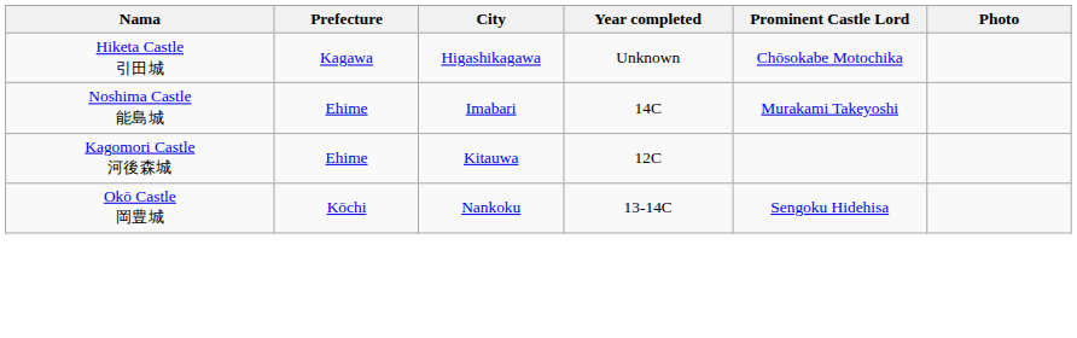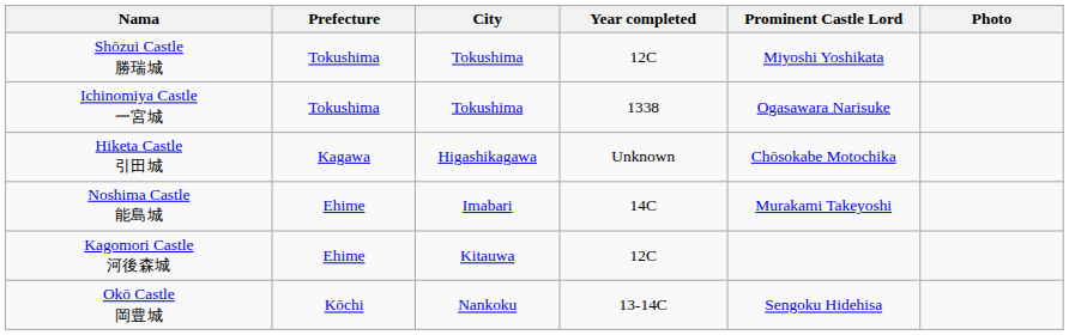 <table class="wikitable" style="text-align:center; font-size:small;">
 <tr>
 <th style="width: 210px;">Nama</th>
 <th style="width: 110px;">Prefecture</th>
 <th style="width: 110px;">City</th>
 <th style="width: 130px;">Year completed</th>
 <th style="width: 150px;">Prominent Castle Lord</th>
 <th style="width: 110px;">Photo</th>
+</tr>
+<tr>
+<td><a href='#'>Shōzui Castle</a><br>勝瑞城</td>
+<td><a href='#'>Tokushima</a></td>
+<td><a href='#'>Tokushima</a></td>
+<td>12C</td>
+<td><a href='#'>Miyoshi Yoshikata</a></td>
+<td><br></td>
+</tr>
+<tr>
+<td><a href='#'>Ichinomiya Castle</a><br>一宮城</td>
+<td><a href='#'>Tokushima</a></td>
+<td><a href='#'>Tokushima</a></td>
+<td>1338</td>
+<td><a href='#'>Ogasawara Narisuke</a></td>
+<td></td>
 </tr>
 <tr>
 <td><a href='#'>Hiketa Castle</a><br>引田城</td>
 <td><a href='#'>Kagawa</a></td>
 <td><a href='#'>Higashikagawa</a></td>
 <td>Unknown</td>
 <td><a href='#'>Chōsokabe Motochika </a></td>
 <td></td>
 </tr>
 <tr>
 <td><a href='#'>Noshima Castle</a><br>能島城</td>
 <td><a href='#'>Ehime</a></td>
 <td><a href='#'>Imabari</a></td>
 <td>14C</td>
 <td><a href='#'>Murakami Takeyoshi</a></td>
 <td></td>
 </tr>
 <tr>
 <td><a href='#'>Kagomori Castle</a><br>河後森城</td>
 <td><a href='#'>Ehime</a></td>
 <td><a href='#'>Kitauwa</a></td>
 <td>12C</td>
 <td></td>
 <td></td>
 </tr>
 <tr>
 <td><a href='#'>Okō Castle</a><br>岡豊城</td>
 <td><a href='#'>Kōchi</a></td>
 <td><a href='#'>Nankoku</a></td>
 <td>13-14C</td>
 <td><a href='#'>Sengoku Hidehisa</a></td>
 <td></td>
 </tr>
 </table>
